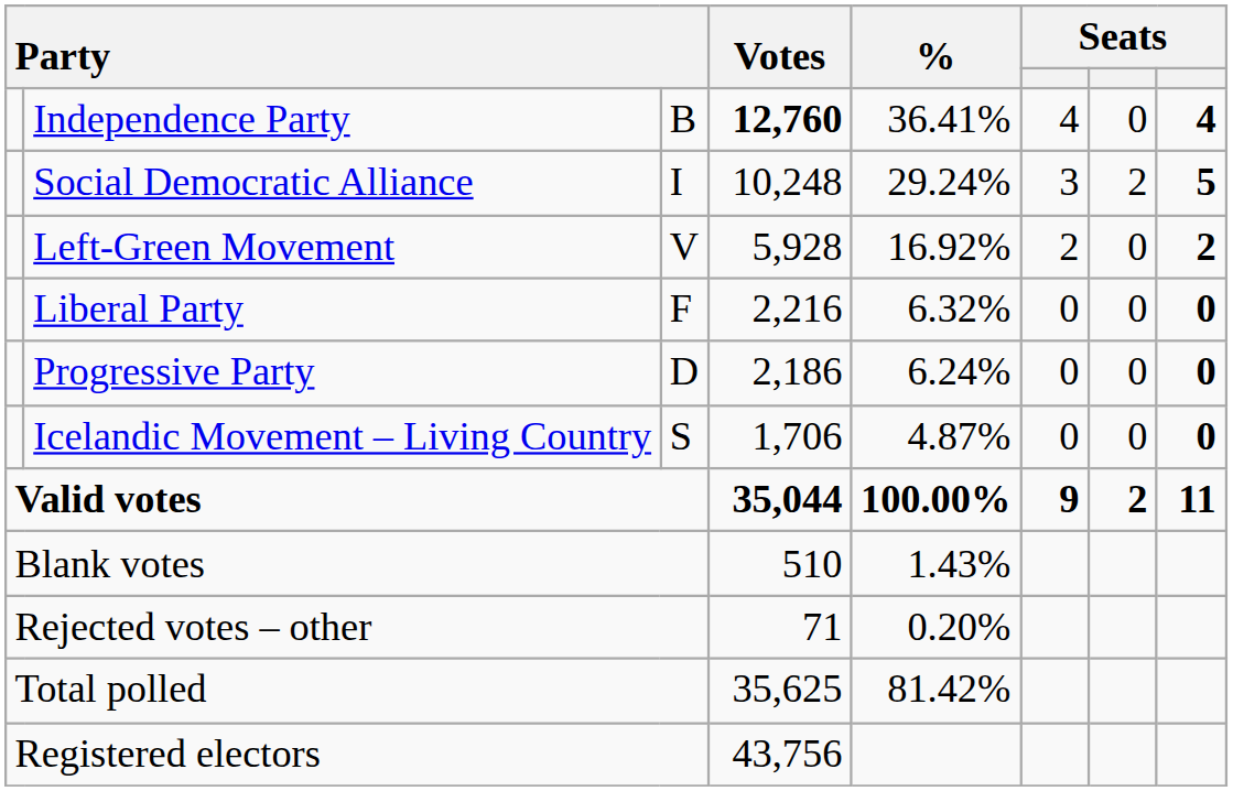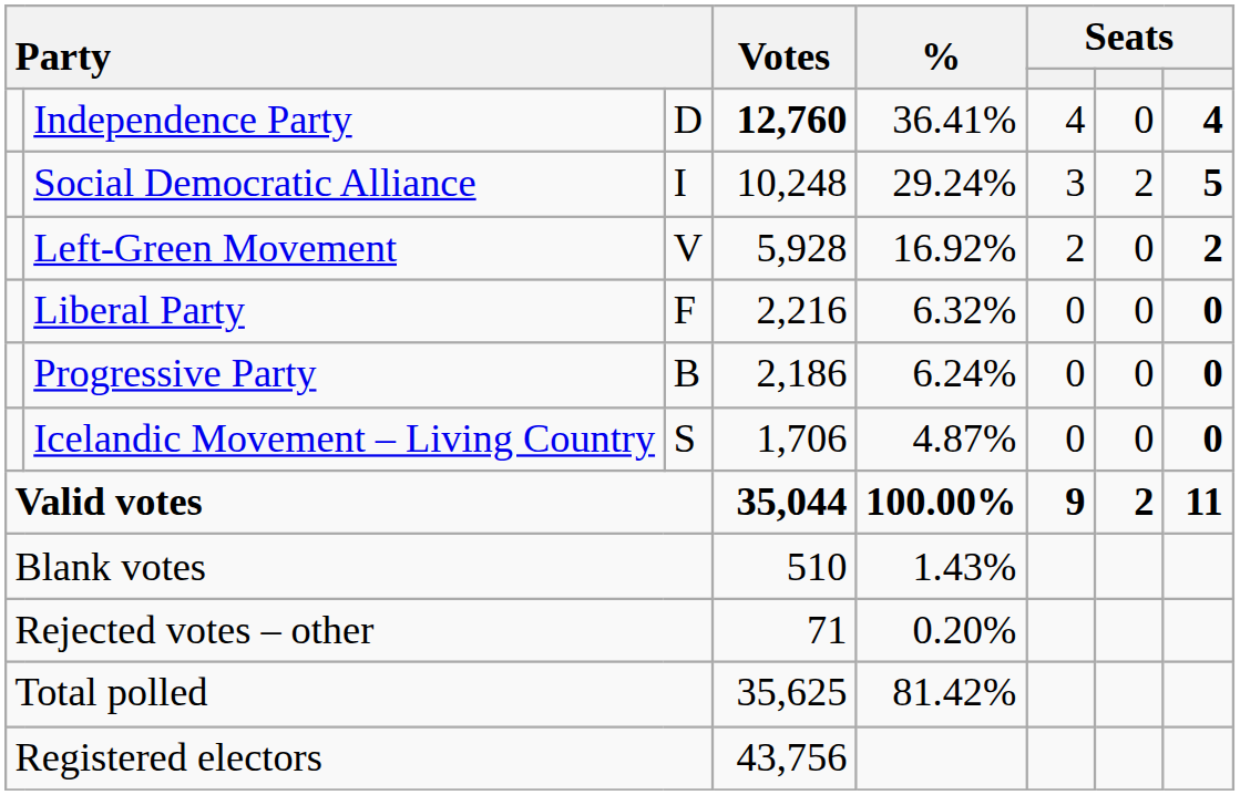 <table class="wikitable" border="1" style="text-align:right;">
 <tr>
 <th style="text-align:left;" valign=bottom rowspan=2 colspan=3>Party</th>
 <th align=center valign=bottom rowspan=2 width="50">Votes</th>
 <th align=center valign=bottom rowspan=2 width="50">%</th>
 <th colspan=3>Seats</th>
 </tr>
 <tr>
 <th align=center valign=bottom width="20"><small></small></th>
 <th align=center valign=bottom width="20"><small><a href='#'></a></small></th>
 <th align=center valign=bottom width="20"><small></small></th>
 </tr>
 <tr>
 <td></td>
 <td align=left><a href='#'>Independence Party</a></td>
-<td align=left>B</td>
+<td align=left>D</td>
 <td><strong>12,760</strong></td>
 <td>36.41%</td>
 <td>4</td>
 <td>0</td>
 <td><strong>4</strong></td>
 </tr>
 <tr>
 <td></td>
 <td align=left style="white-space: nowrap;"><a href='#'>Social Democratic Alliance</a></td>
 <td align=left>I</td>
 <td>10,248</td>
 <td>29.24%</td>
 <td>3</td>
 <td>2</td>
 <td><strong>5</strong></td>
 </tr>
 <tr>
 <td></td>
 <td align=left><a href='#'>Left-Green Movement</a></td>
 <td align=left>V</td>
 <td>5,928</td>
 <td>16.92%</td>
 <td>2</td>
 <td>0</td>
 <td><strong>2</strong></td>
 </tr>
 <tr>
 <td></td>
 <td align=left><a href='#'>Liberal Party</a></td>
 <td align=left>F</td>
 <td>2,216</td>
 <td>6.32%</td>
 <td>0</td>
 <td>0</td>
 <td><strong>0</strong></td>
 </tr>
 <tr>
 <td></td>
 <td align=left><a href='#'>Progressive Party</a></td>
-<td align=left>D</td>
+<td align=left>B</td>
 <td>2,186</td>
 <td>6.24%</td>
 <td>0</td>
 <td>0</td>
 <td><strong>0</strong></td>
 </tr>
 <tr>
 <td></td>
 <td align=left><a href='#'>Icelandic Movement – Living Country</a></td>
 <td align=left>S</td>
 <td>1,706</td>
 <td>4.87%</td>
 <td>0</td>
 <td>0</td>
 <td><strong>0</strong></td>
 </tr>
 <tr style="font-weight:bold">
 <td align=left colspan=3>Valid votes</td>
 <td>35,044</td>
 <td>100.00%</td>
 <td>9</td>
 <td>2</td>
 <td>11</td>
 </tr>
 <tr>
 <td align=left colspan=3>Blank votes</td>
 <td>510</td>
 <td>1.43%</td>
 <td></td>
 <td></td>
 <td></td>
 </tr>
 <tr>
 <td align=left colspan=3>Rejected votes – other</td>
 <td>71</td>
 <td>0.20%</td>
 <td></td>
 <td></td>
 <td></td>
 </tr>
 <tr>
 <td align=left colspan=3>Total polled</td>
 <td>35,625</td>
 <td>81.42%</td>
 <td></td>
 <td></td>
 <td></td>
 </tr>
 <tr>
 <td align=left colspan=3>Registered electors</td>
 <td>43,756</td>
 <td></td>
 <td></td>
 <td></td>
 <td></td>
 </tr>
 </table>
